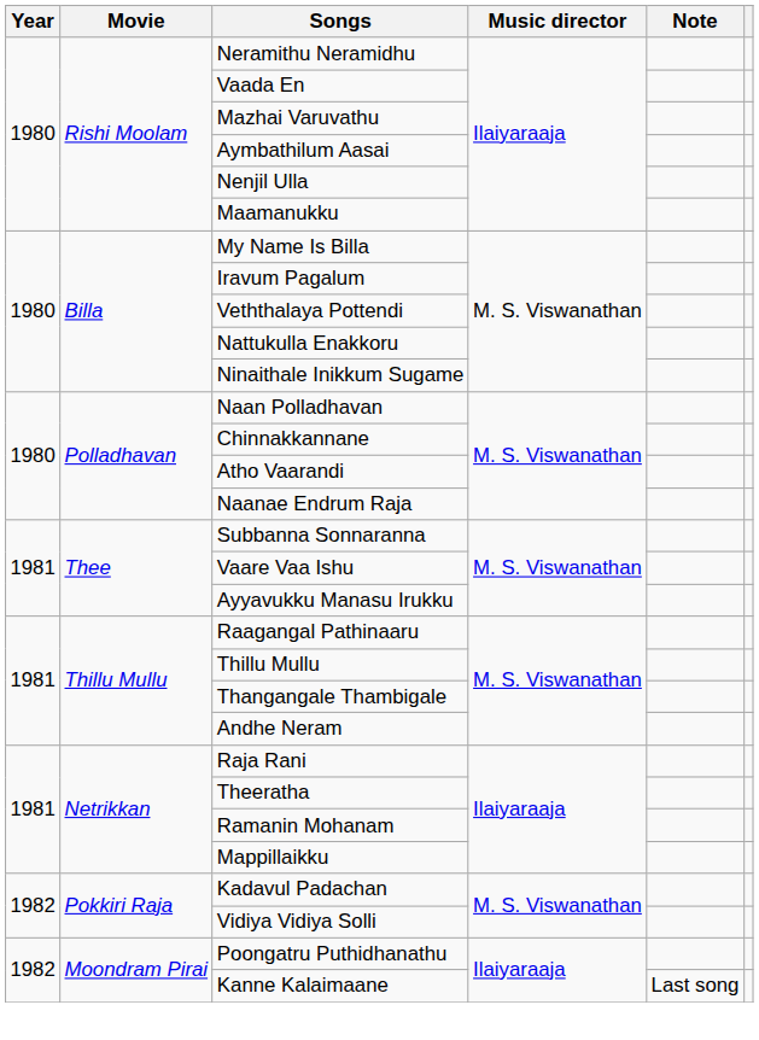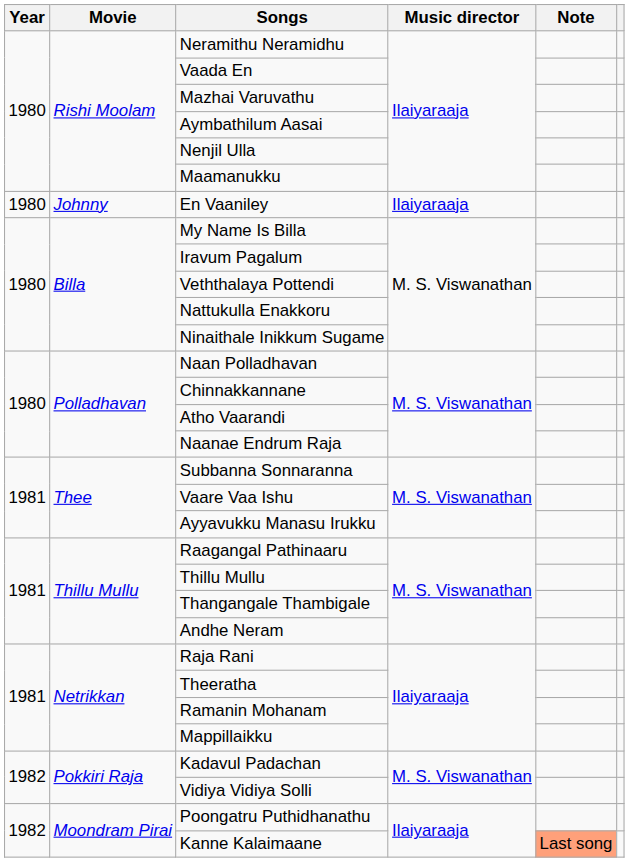 <table class="wikitable">
 <tr>
 <th>Year</th>
 <th>Movie</th>
 <th>Songs</th>
 <th>Music director</th>
 <th>Note</th>
 <th class="unsortable"></th>
 </tr>
 <tr>
 <td rowspan=6>1980</td>
 <td rowspan=6><em><a href='#'>Rishi Moolam</a></em></td>
 <td>Neramithu Neramidhu</td>
 <td rowspan=6><a href='#'>Ilaiyaraaja</a></td>
 <td></td>
 <td></td>
 </tr>
 <tr>
 <td>Vaada En</td>
 <td></td>
 <td></td>
 </tr>
 <tr>
 <td>Mazhai Varuvathu</td>
 <td></td>
 <td></td>
 </tr>
 <tr>
 <td>Aymbathilum Aasai</td>
 <td></td>
 <td></td>
 </tr>
 <tr>
 <td>Nenjil Ulla</td>
 <td></td>
 <td></td>
 </tr>
 <tr>
 <td>Maamanukku</td>
+<td></td>
+<td></td>
+</tr>
+<tr>
+<td rowspan=1>1980</td>
+<td rowspan=1><em><a href='#'>Johnny</a></em></td>
+<td>En Vaaniley</td>
+<td rowspan=1><a href='#'>Ilaiyaraaja</a></td>
 <td></td>
 <td></td>
 </tr>
 <tr>
 <td rowspan=5>1980</td>
 <td rowspan=5><em><a href='#'>Billa</a></em></td>
 <td>My Name Is Billa</td>
 <td rowspan="5">M. S. Viswanathan</td>
 <td></td>
 <td></td>
 </tr>
 <tr>
 <td>Iravum Pagalum</td>
 <td></td>
 <td></td>
 </tr>
 <tr>
 <td>Veththalaya Pottendi</td>
 <td></td>
 <td></td>
 </tr>
 <tr>
 <td>Nattukulla Enakkoru</td>
 <td></td>
 <td></td>
 </tr>
 <tr>
 <td>Ninaithale Inikkum Sugame</td>
 <td></td>
 <td></td>
 </tr>
 <tr>
 <td rowspan=4>1980</td>
 <td rowspan=4><em><a href='#'>Polladhavan</a></em></td>
 <td>Naan Polladhavan</td>
 <td rowspan=4><a href='#'>M. S. Viswanathan</a></td>
 <td></td>
 <td></td>
 </tr>
 <tr>
 <td>Chinnakkannane</td>
 <td></td>
 <td></td>
 </tr>
 <tr>
 <td>Atho Vaarandi</td>
 <td></td>
 <td></td>
 </tr>
 <tr>
 <td>Naanae Endrum Raja</td>
 <td></td>
 <td></td>
 </tr>
 <tr>
 <td rowspan=3>1981</td>
 <td rowspan=3><em><a href='#'>Thee</a></em></td>
 <td>Subbanna Sonnaranna</td>
 <td rowspan=3><a href='#'>M. S. Viswanathan</a></td>
 <td></td>
 <td></td>
 </tr>
 <tr>
 <td>Vaare Vaa Ishu</td>
 <td></td>
 <td></td>
 </tr>
 <tr>
 <td>Ayyavukku Manasu Irukku</td>
 <td></td>
 <td></td>
 </tr>
 <tr>
 <td rowspan=4>1981</td>
 <td rowspan=4><em><a href='#'>Thillu Mullu</a></em></td>
 <td>Raagangal Pathinaaru</td>
 <td rowspan=4><a href='#'>M. S. Viswanathan</a></td>
 <td></td>
 <td></td>
 </tr>
 <tr>
 <td>Thillu Mullu</td>
 <td></td>
 <td></td>
 </tr>
 <tr>
 <td>Thangangale Thambigale</td>
 <td></td>
 <td></td>
 </tr>
 <tr>
 <td>Andhe Neram</td>
 <td></td>
 <td></td>
 </tr>
 <tr>
 <td rowspan=4>1981</td>
 <td rowspan=4><em><a href='#'>Netrikkan</a></em></td>
 <td>Raja Rani</td>
 <td rowspan=4><a href='#'>Ilaiyaraaja</a></td>
 <td></td>
 <td></td>
 </tr>
 <tr>
 <td>Theeratha</td>
 <td></td>
 <td></td>
 </tr>
 <tr>
 <td>Ramanin Mohanam</td>
 <td></td>
 <td></td>
 </tr>
 <tr>
 <td>Mappillaikku</td>
 <td></td>
 <td></td>
 </tr>
 <tr>
 <td rowspan=2>1982</td>
 <td rowspan=2><em><a href='#'>Pokkiri Raja</a></em></td>
 <td>Kadavul Padachan</td>
 <td rowspan=2><a href='#'>M. S. Viswanathan</a></td>
 <td></td>
 <td></td>
 </tr>
 <tr>
 <td>Vidiya Vidiya Solli</td>
 <td></td>
 <td></td>
 </tr>
 <tr>
 <td rowspan=2>1982</td>
 <td rowspan=2><em><a href='#'>Moondram Pirai</a></em></td>
 <td>Poongatru Puthidhanathu</td>
 <td rowspan=2><a href='#'>Ilaiyaraaja</a></td>
 <td></td>
 <td></td>
 </tr>
 <tr>
 <td>Kanne Kalaimaane</td>
-<td>Last song</td>
+<td style="background: lightsalmon;">Last song</td>
 <td></td>
 </tr>
 </table>
